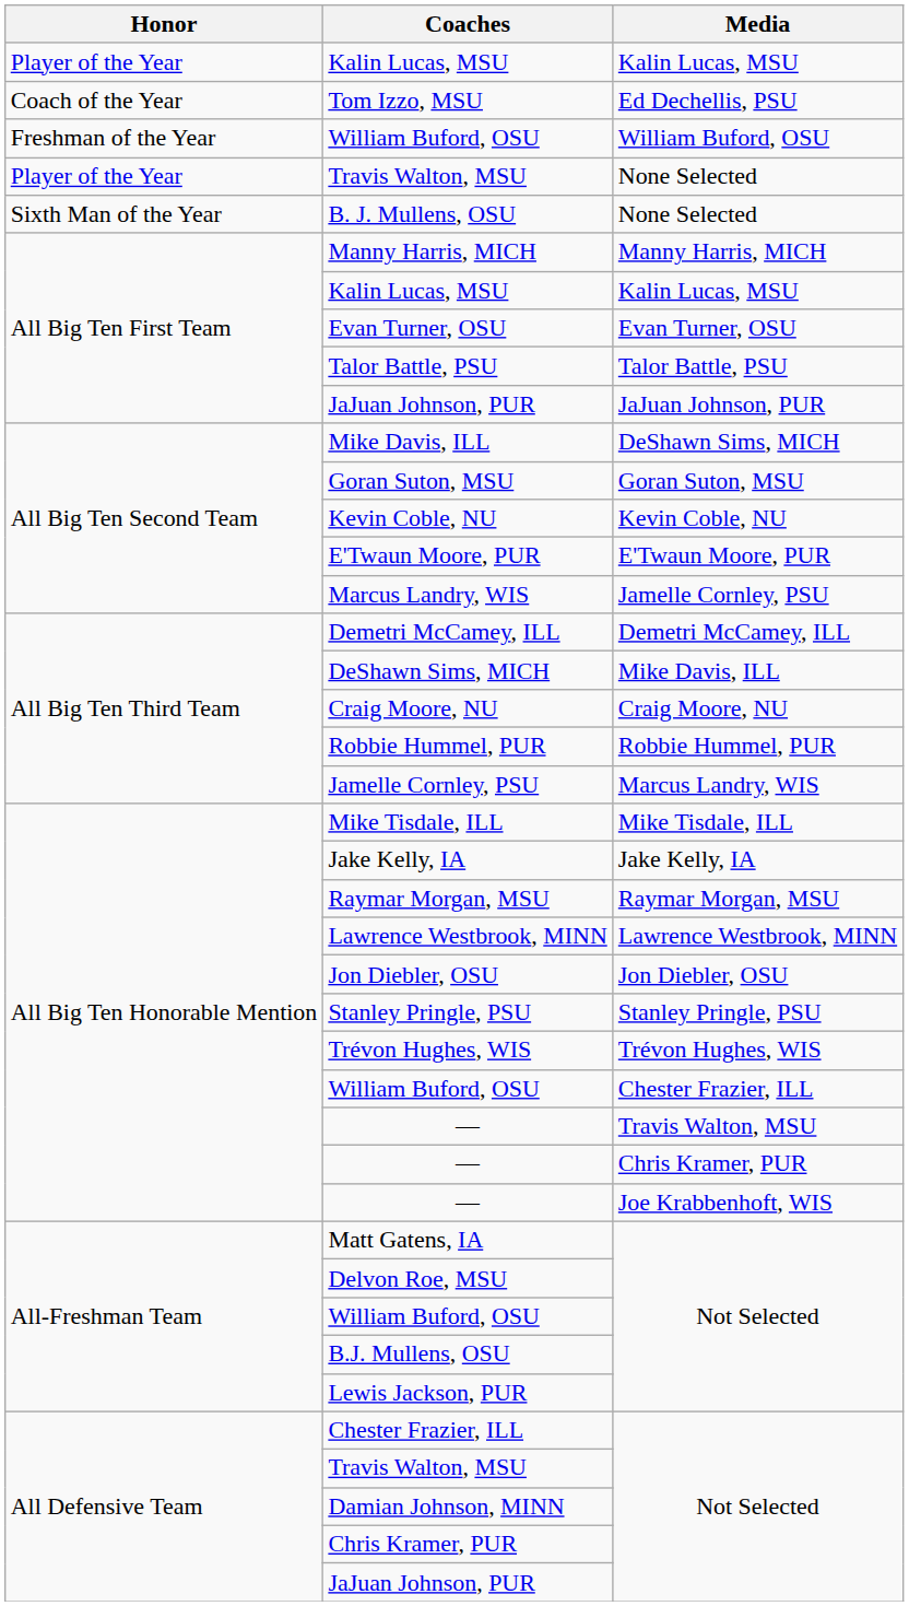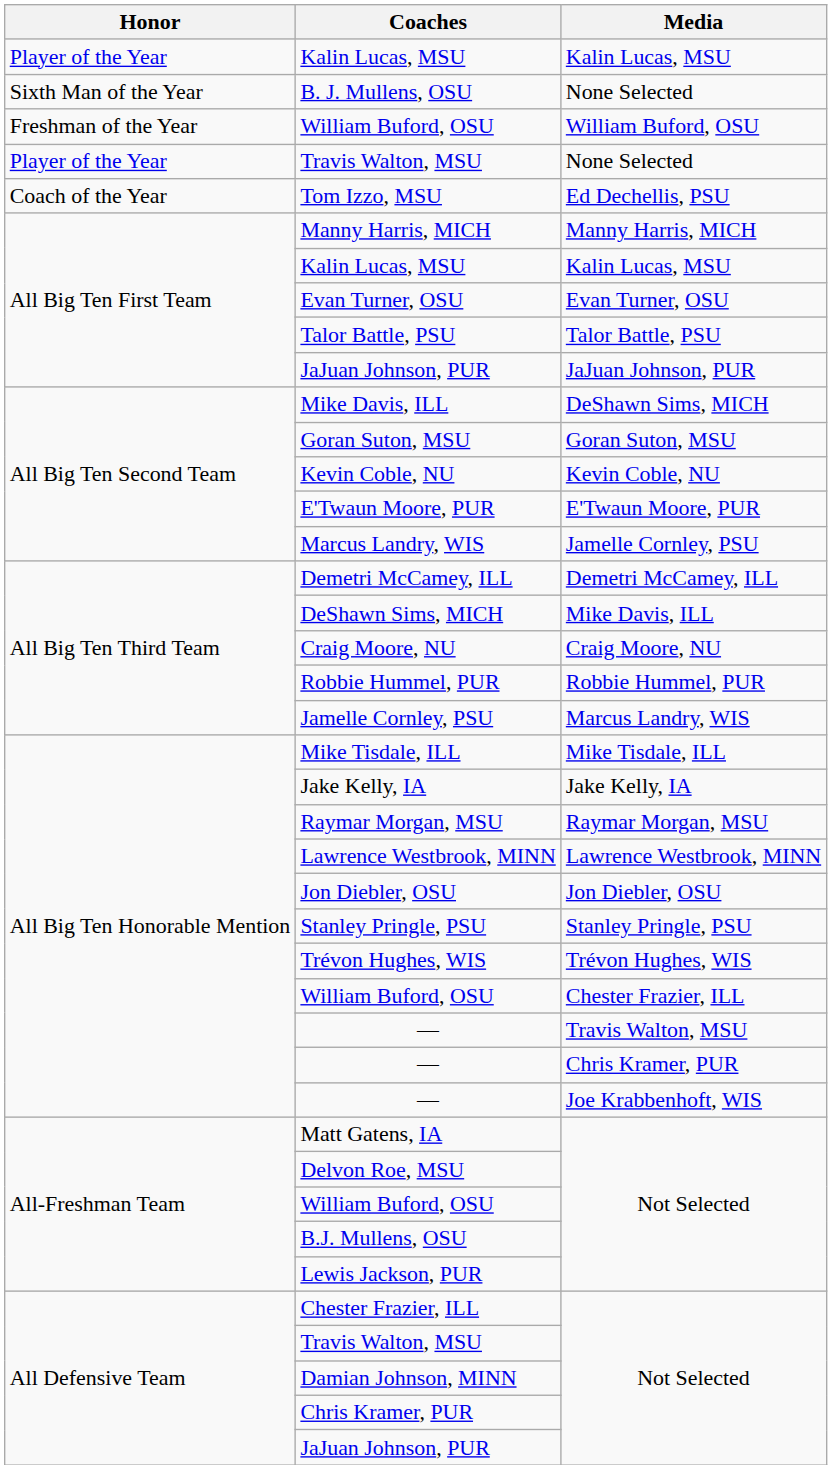 <table class="wikitable" border="1">
 <tr>
 <th>Honor</th>
 <th>Coaches</th>
 <th>Media</th>
 </tr>
 <tr>
 <td><a href='#'>Player of the Year</a></td>
 <td><a href='#'>Kalin Lucas</a>, <a href='#'>MSU</a></td>
 <td><a href='#'>Kalin Lucas</a>, <a href='#'>MSU</a></td>
 </tr>
 <tr>
-<td>Coach of the Year</td>
-<td><a href='#'>Tom Izzo</a>, <a href='#'>MSU</a></td>
-<td><a href='#'>Ed Dechellis</a>, <a href='#'>PSU</a></td>
+<td>Sixth Man of the Year</td>
+<td><a href='#'>B. J. Mullens</a>, <a href='#'>OSU</a></td>
+<td>None Selected</td>
 </tr>
 <tr>
 <td>Freshman of the Year</td>
 <td><a href='#'>William Buford</a>, <a href='#'>OSU</a></td>
 <td><a href='#'>William Buford</a>, <a href='#'>OSU</a></td>
 </tr>
 <tr>
 <td><a href='#'>Player of the Year</a></td>
 <td><a href='#'>Travis Walton</a>, <a href='#'>MSU</a></td>
 <td>None Selected</td>
 </tr>
 <tr>
-<td>Sixth Man of the Year</td>
-<td><a href='#'>B. J. Mullens</a>, <a href='#'>OSU</a></td>
-<td>None Selected</td>
+<td>Coach of the Year</td>
+<td><a href='#'>Tom Izzo</a>, <a href='#'>MSU</a></td>
+<td><a href='#'>Ed Dechellis</a>, <a href='#'>PSU</a></td>
 </tr>
 <tr>
 <td rowspan=5 valign=middle>All Big Ten First Team</td>
 <td><a href='#'>Manny Harris</a>, <a href='#'>MICH</a></td>
 <td><a href='#'>Manny Harris</a>, <a href='#'>MICH</a></td>
 </tr>
 <tr>
 <td><a href='#'>Kalin Lucas</a>, <a href='#'>MSU</a></td>
 <td><a href='#'>Kalin Lucas</a>, <a href='#'>MSU</a></td>
 </tr>
 <tr>
 <td><a href='#'>Evan Turner</a>, <a href='#'>OSU</a></td>
 <td><a href='#'>Evan Turner</a>, <a href='#'>OSU</a></td>
 </tr>
 <tr>
 <td><a href='#'>Talor Battle</a>, <a href='#'>PSU</a></td>
 <td><a href='#'>Talor Battle</a>, <a href='#'>PSU</a></td>
 </tr>
 <tr>
 <td><a href='#'>JaJuan Johnson</a>, <a href='#'>PUR</a></td>
 <td><a href='#'>JaJuan Johnson</a>, <a href='#'>PUR</a></td>
 </tr>
 <tr>
 <td rowspan=5 valign=middle>All Big Ten Second Team</td>
 <td><a href='#'>Mike Davis</a>, <a href='#'>ILL</a></td>
 <td><a href='#'>DeShawn Sims</a>, <a href='#'>MICH</a></td>
 </tr>
 <tr>
 <td><a href='#'>Goran Suton</a>, <a href='#'>MSU</a></td>
 <td><a href='#'>Goran Suton</a>, <a href='#'>MSU</a></td>
 </tr>
 <tr>
 <td><a href='#'>Kevin Coble</a>, <a href='#'>NU</a></td>
 <td><a href='#'>Kevin Coble</a>, <a href='#'>NU</a></td>
 </tr>
 <tr>
 <td><a href='#'>E'Twaun Moore</a>, <a href='#'>PUR</a></td>
 <td><a href='#'>E'Twaun Moore</a>, <a href='#'>PUR</a></td>
 </tr>
 <tr>
 <td><a href='#'>Marcus Landry</a>, <a href='#'>WIS</a></td>
 <td><a href='#'>Jamelle Cornley</a>, <a href='#'>PSU</a></td>
 </tr>
 <tr>
 <td rowspan=5 valign=middle>All Big Ten Third Team</td>
 <td><a href='#'>Demetri McCamey</a>, <a href='#'>ILL</a></td>
 <td><a href='#'>Demetri McCamey</a>, <a href='#'>ILL</a></td>
 </tr>
 <tr>
 <td><a href='#'>DeShawn Sims</a>, <a href='#'>MICH</a></td>
 <td><a href='#'>Mike Davis</a>, <a href='#'>ILL</a></td>
 </tr>
 <tr>
 <td><a href='#'>Craig Moore</a>, <a href='#'>NU</a></td>
 <td><a href='#'>Craig Moore</a>, <a href='#'>NU</a></td>
 </tr>
 <tr>
 <td><a href='#'>Robbie Hummel</a>, <a href='#'>PUR</a></td>
 <td><a href='#'>Robbie Hummel</a>, <a href='#'>PUR</a></td>
 </tr>
 <tr>
 <td><a href='#'>Jamelle Cornley</a>, <a href='#'>PSU</a></td>
 <td><a href='#'>Marcus Landry</a>, <a href='#'>WIS</a></td>
 </tr>
 <tr>
 <td rowspan=11 valign=middle>All Big Ten Honorable Mention</td>
 <td><a href='#'>Mike Tisdale</a>, <a href='#'>ILL</a></td>
 <td><a href='#'>Mike Tisdale</a>, <a href='#'>ILL</a></td>
 </tr>
 <tr>
 <td>Jake Kelly, <a href='#'>IA</a></td>
 <td>Jake Kelly, <a href='#'>IA</a></td>
 </tr>
 <tr>
 <td><a href='#'>Raymar Morgan</a>, <a href='#'>MSU</a></td>
 <td><a href='#'>Raymar Morgan</a>, <a href='#'>MSU</a></td>
 </tr>
 <tr>
 <td><a href='#'>Lawrence Westbrook</a>, <a href='#'>MINN</a></td>
 <td><a href='#'>Lawrence Westbrook</a>, <a href='#'>MINN</a></td>
 </tr>
 <tr>
 <td><a href='#'>Jon Diebler</a>, <a href='#'>OSU</a></td>
 <td><a href='#'>Jon Diebler</a>, <a href='#'>OSU</a></td>
 </tr>
 <tr>
 <td><a href='#'>Stanley Pringle</a>, <a href='#'>PSU</a></td>
 <td><a href='#'>Stanley Pringle</a>, <a href='#'>PSU</a></td>
 </tr>
 <tr>
 <td><a href='#'>Trévon Hughes</a>, <a href='#'>WIS</a></td>
 <td><a href='#'>Trévon Hughes</a>, <a href='#'>WIS</a></td>
 </tr>
 <tr>
 <td><a href='#'>William Buford</a>, <a href='#'>OSU</a></td>
 <td><a href='#'>Chester Frazier</a>, <a href='#'>ILL</a></td>
 </tr>
 <tr>
 <td style="text-align: center;">—</td>
 <td><a href='#'>Travis Walton</a>, <a href='#'>MSU</a></td>
 </tr>
 <tr>
 <td style="text-align: center;">—</td>
 <td><a href='#'>Chris Kramer</a>, <a href='#'>PUR</a></td>
 </tr>
 <tr>
 <td style="text-align: center;">—</td>
 <td><a href='#'>Joe Krabbenhoft</a>, <a href='#'>WIS</a></td>
 </tr>
 <tr>
 <td rowspan=5 valign=middle>All-Freshman Team</td>
 <td>Matt Gatens, <a href='#'>IA</a></td>
 <td rowspan=5 colspan=1 align=center>Not Selected</td>
 </tr>
 <tr>
 <td><a href='#'>Delvon Roe</a>, <a href='#'>MSU</a></td>
 </tr>
 <tr>
 <td><a href='#'>William Buford</a>, <a href='#'>OSU</a></td>
 </tr>
 <tr>
 <td><a href='#'>B.J. Mullens</a>, <a href='#'>OSU</a></td>
 </tr>
 <tr>
 <td><a href='#'>Lewis Jackson</a>, <a href='#'>PUR</a></td>
 </tr>
 <tr>
 <td rowspan=5 valign=middle>All Defensive Team</td>
 <td><a href='#'>Chester Frazier</a>, <a href='#'>ILL</a></td>
 <td rowspan=5 colspan=1 align=center>Not Selected</td>
 </tr>
 <tr>
 <td><a href='#'>Travis Walton</a>, <a href='#'>MSU</a></td>
 </tr>
 <tr>
 <td><a href='#'>Damian Johnson</a>, <a href='#'>MINN</a></td>
 </tr>
 <tr>
 <td><a href='#'>Chris Kramer</a>, <a href='#'>PUR</a></td>
 </tr>
 <tr>
 <td><a href='#'>JaJuan Johnson</a>, <a href='#'>PUR</a></td>
 </tr>
 </table>
